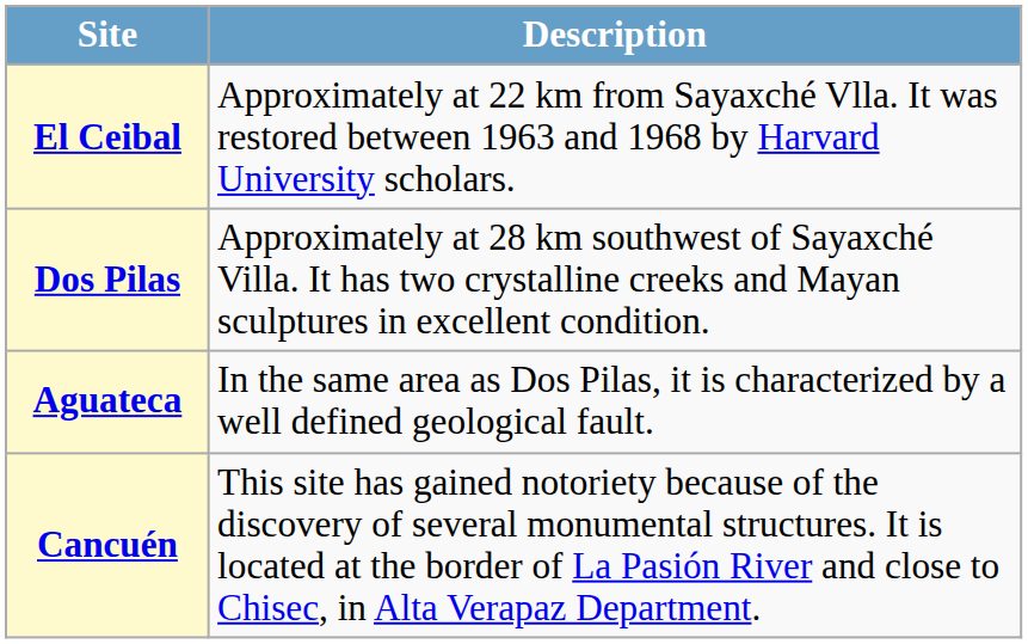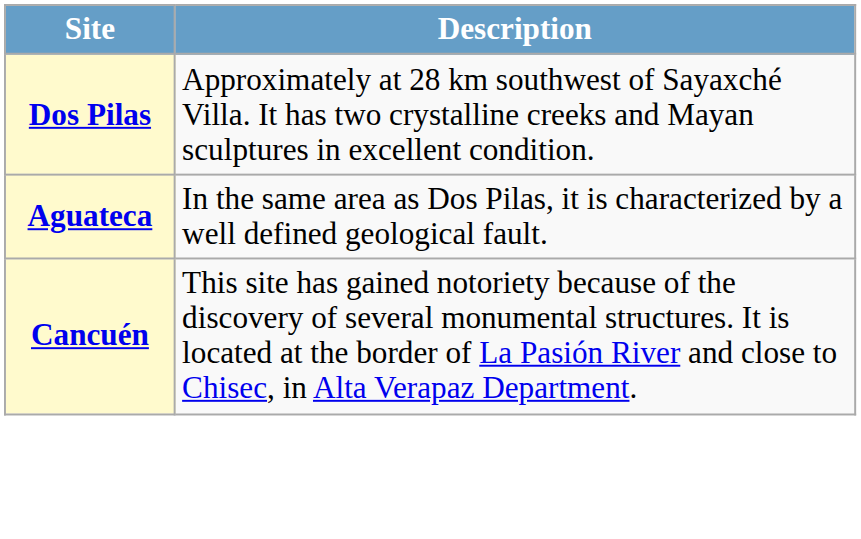 <table class="mw-collapsible wikitable" width=70%>
 <tr style="color:white;">
 <th style="background:#659ec7;" align=center width=20%><strong>Site</strong></th>
 <th style="background:#659ec7;" align=center><strong>Description</strong></th>
-</tr>
-<tr>
-<th style="background:lemonchiffon;"><a href='#'>El Ceibal</a></th>
-<td>Approximately at 22 km from Sayaxché Vlla. It was restored between 1963 and 1968 by <a href='#'>Harvard University</a> scholars.</td>
 </tr>
 <tr>
 <th style="background:lemonchiffon;"><a href='#'>Dos Pilas</a></th>
 <td>Approximately at 28 km southwest of Sayaxché Villa. It has two crystalline creeks and Mayan sculptures in excellent condition.</td>
 </tr>
 <tr>
 <th style="background:lemonchiffon;"><a href='#'>Aguateca</a></th>
 <td>In the same area as Dos Pilas, it is characterized by a well defined geological fault.</td>
 </tr>
 <tr>
 <th style="background:lemonchiffon;"><a href='#'>Cancuén</a></th>
 <td>This site has gained notoriety because of the discovery of several monumental structures.  It is located at the border of <a href='#'>La Pasión River</a> and close to <a href='#'>Chisec</a>, in <a href='#'>Alta Verapaz Department</a>.</td>
 </tr>
 </table>
